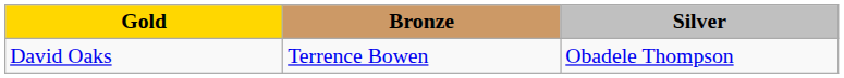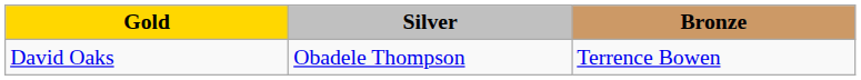 <table class="wikitable" style="text-align:left">
 <tr align="center">
 <td width=200 bgcolor=gold><strong>Gold</strong></td>
+<td width=200 bgcolor=silver><strong>Silver</strong></td>
 <td width=200 bgcolor=CC9966><strong>Bronze</strong></td>
-<td width=200 bgcolor=silver><strong>Silver</strong></td>
 </tr>
 <tr>
 <td><a href='#'>David Oaks</a><br><em></em></td>
+<td><a href='#'>Obadele Thompson</a><br><em></em></td>
 <td><a href='#'>Terrence Bowen</a><br><em></em></td>
-<td><a href='#'>Obadele Thompson</a><br><em></em></td>
 </tr>
 </table>
